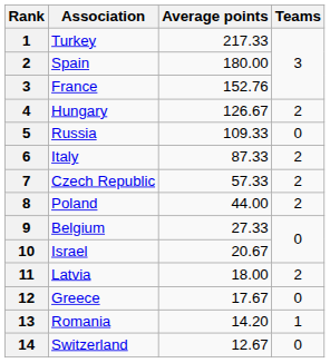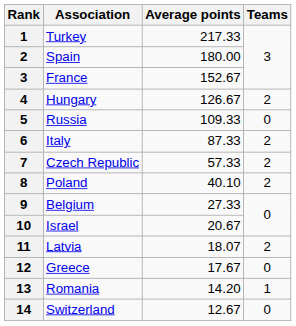 <table class="wikitable">
 <tr>
 <th>Rank</th>
 <th>Association</th>
 <th>Average points</th>
 <th>Teams</th>
 </tr>
 <tr>
 <th>1</th>
 <td> <a href='#'>Turkey</a></td>
 <td align=right>217.33</td>
 <td align=center rowspan=3>3</td>
 </tr>
 <tr>
 <th>2</th>
 <td> <a href='#'>Spain</a></td>
 <td align=right>180.00</td>
 </tr>
 <tr>
 <th>3</th>
 <td> <a href='#'>France</a></td>
-<td align=right>152.76</td>
+<td align=right>152.67</td>
 </tr>
 <tr>
 <th>4</th>
 <td> <a href='#'>Hungary</a></td>
 <td align=right>126.67</td>
 <td align=center rowspan=1>2</td>
 </tr>
 <tr>
 <th>5</th>
 <td> <a href='#'>Russia</a></td>
 <td align=right>109.33</td>
 <td align=center rowspan=1>0</td>
 </tr>
 <tr>
 <th>6</th>
 <td> <a href='#'>Italy</a></td>
 <td align="right">87.33</td>
 <td rowspan="1" align="center">2</td>
 </tr>
 <tr>
 <th>7</th>
 <td> <a href='#'>Czech Republic</a></td>
 <td align="right">57.33</td>
 <td rowspan="1" align="center">2</td>
 </tr>
 <tr>
 <th>8</th>
 <td> <a href='#'>Poland</a></td>
-<td align="right">44.00</td>
+<td align="right">40.10</td>
 <td rowspan="1" align="center">2</td>
 </tr>
 <tr>
 <th>9</th>
 <td> <a href='#'>Belgium</a></td>
 <td align="right">27.33</td>
 <td rowspan="2" align="center">0</td>
 </tr>
 <tr>
 <th>10</th>
 <td> <a href='#'>Israel</a></td>
 <td align="right">20.67</td>
 </tr>
 <tr>
 <th>11</th>
 <td> <a href='#'>Latvia</a></td>
-<td align="right">18.00</td>
+<td align="right">18.07</td>
 <td rowspan="1" align="center">2</td>
 </tr>
 <tr>
 <th>12</th>
 <td> <a href='#'>Greece</a></td>
 <td align="right">17.67</td>
 <td rowspan="1" align="center">0</td>
 </tr>
 <tr>
 <th>13</th>
 <td> <a href='#'>Romania</a></td>
 <td align="right">14.20</td>
 <td rowspan="1" align="center">1</td>
 </tr>
 <tr>
 <th>14</th>
 <td> <a href='#'>Switzerland</a></td>
 <td align="right">12.67</td>
 <td rowspan="1" align="center">0</td>
 </tr>
 </table>
